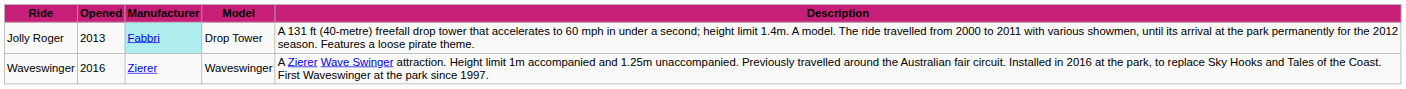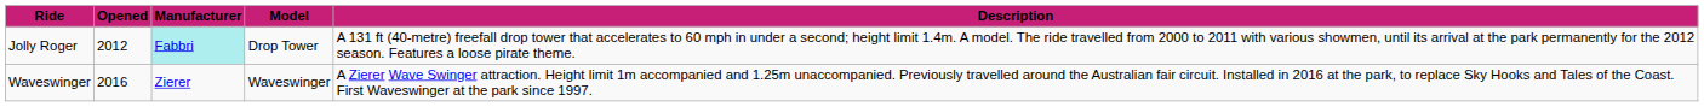 <table class="wikitable sortable">
 <tr>
 <th style="background-color: #c71f77;">Ride</th>
 <th style="background-color: #c71f77;">Opened</th>
 <th style="background-color: #c71f77;">Manufacturer</th>
 <th style="background-color: #c71f77;">Model</th>
 <th style="background-color: #c71f77;">Description</th>
 </tr>
 <tr>
 <td>Jolly Roger</td>
-<td>2013</td>
+<td>2012</td>
 <td style="background: paleturquoise;"><a href='#'>Fabbri</a></td>
 <td>Drop Tower</td>
 <td>A 131 ft (40-metre) freefall drop tower that accelerates to 60 mph in under a second; height limit 1.4m. A  model. The ride travelled from 2000 to 2011 with various showmen, until its arrival at the park permanently for the 2012 season. Features a loose pirate theme.</td>
 </tr>
 <tr>
 <td>Waveswinger</td>
 <td>2016</td>
 <td><a href='#'>Zierer</a></td>
 <td>Waveswinger</td>
 <td>A <a href='#'>Zierer</a> <a href='#'>Wave Swinger</a> attraction. Height limit 1m accompanied and 1.25m unaccompanied. Previously travelled around the Australian fair circuit. Installed in 2016 at the park, to replace Sky Hooks and Tales of the Coast. First Waveswinger at the park since 1997.</td>
 </tr>
 </table>
